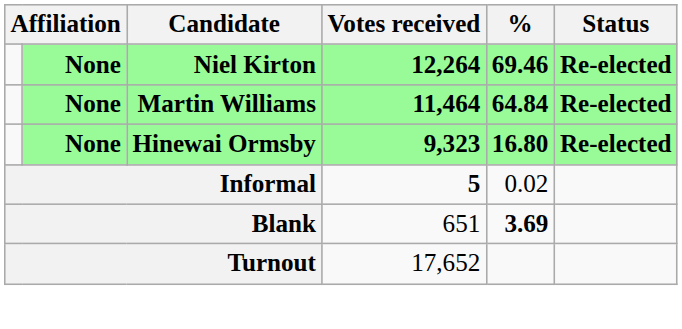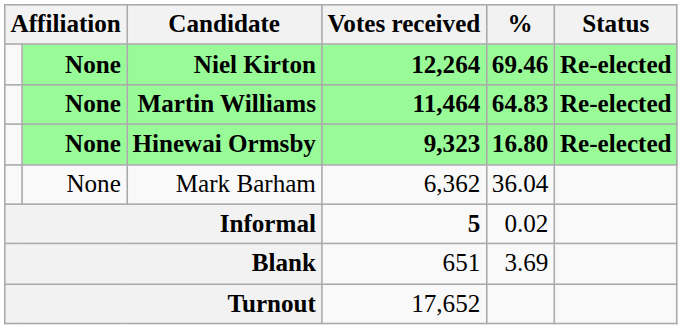 <table class="wikitable" style="text-align:right">
 <tr>
 <th colspan="2">Affiliation</th>
 <th>Candidate</th>
 <th>Votes received</th>
 <th>%</th>
 <th>Status</th>
 </tr>
 <tr>
 <td></td>
 <td style="background:palegreen"><strong>None</strong></td>
 <td style="background:palegreen"><strong>Niel Kirton</strong></td>
 <td style="background:palegreen"><strong>12,264</strong></td>
 <td style="background:palegreen"><strong>69.46</strong></td>
 <td style="background:palegreen"><strong>Re-elected</strong></td>
 </tr>
 <tr>
 <td></td>
 <td style="background:palegreen"><strong>None</strong></td>
 <td style="background:palegreen"><strong>Martin Williams</strong></td>
 <td style="background:palegreen"><strong>11,464</strong></td>
-<td style="background:palegreen"><strong>64.84</strong></td>
+<td style="background:palegreen"><strong>64.83</strong></td>
 <td style="background:palegreen"><strong>Re-elected</strong></td>
 </tr>
 <tr>
 <td></td>
 <td style="background:palegreen"><strong>None</strong></td>
 <td style="background:palegreen"><strong>Hinewai Ormsby</strong></td>
 <td style="background:palegreen"><strong>9,323</strong></td>
 <td style="background:palegreen"><strong>16.80</strong></td>
 <td style="background:palegreen"><strong>Re-elected</strong></td>
 </tr>
 <tr>
+<td></td>
+<td>None</td>
+<td>Mark Barham</td>
+<td>6,362</td>
+<td>36.04</td>
+<td></td>
+</tr>
+<tr>
 <th colspan="3" style="text-align:right">Informal</th>
 <td><strong>5</strong></td>
 <td>0.02</td>
 <td></td>
 </tr>
 <tr>
 <th colspan="3" style="text-align:right">Blank</th>
 <td>651</td>
-<td><strong>3.69</strong></td>
+<td>3.69</td>
 <td></td>
 </tr>
 <tr>
 <th colspan="3" style="text-align:right">Turnout</th>
 <td>17,652</td>
 <td></td>
 <td></td>
 </tr>
 </table>
